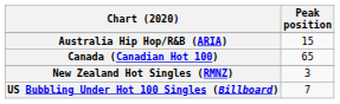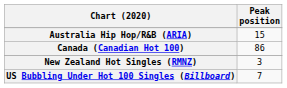 <table class="wikitable sortable plainrowheaders" style="text-align:center">
 <tr>
 <th scope="col">Chart (2020)</th>
 <th scope="col">Peak<br>position</th>
 </tr>
 <tr>
 </tr>
 <tr>
 <th scope="row">Australia Hip Hop/R&B (<a href='#'>ARIA</a>)</th>
 <td>15</td>
 </tr>
 <tr>
 <th scope="row">Canada (<a href='#'>Canadian Hot 100</a>)</th>
-<td>65</td>
+<td>86</td>
 </tr>
 <tr>
 </tr>
 <tr>
 <th scope="row">New Zealand Hot Singles (<a href='#'>RMNZ</a>)</th>
 <td>3</td>
 </tr>
 <tr>
 <th scope="row">US <a href='#'>Bubbling Under Hot 100 Singles</a> (<em><a href='#'>Billboard</a></em>)</th>
 <td>7</td>
 </tr>
 </table>
